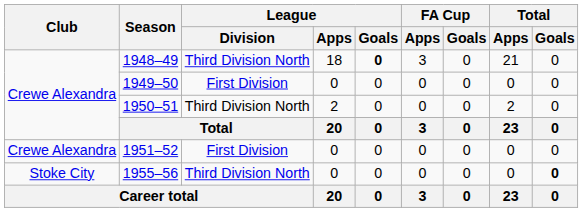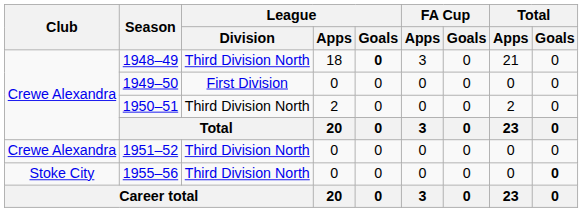 <table class="wikitable" style="text-align: center;">
 <tr>
 <th rowspan="2">Club</th>
 <th rowspan="2">Season</th>
 <th colspan="3">League</th>
 <th colspan="2">FA Cup</th>
 <th colspan="2">Total</th>
 </tr>
 <tr>
 <th>Division</th>
 <th>Apps</th>
 <th>Goals</th>
 <th>Apps</th>
 <th>Goals</th>
 <th>Apps</th>
 <th>Goals</th>
 </tr>
 <tr>
 <td rowspan=4><a href='#'>Crewe Alexandra</a></td>
 <td><a href='#'>1948–49</a></td>
 <td><a href='#'>Third Division North</a></td>
 <td>18</td>
 <td><strong>0</strong></td>
 <td>3</td>
 <td>0</td>
 <td>21</td>
 <td>0</td>
 </tr>
 <tr>
 <td><a href='#'>1949–50</a></td>
 <td><a href='#'>First Division</a></td>
 <td>0</td>
 <td>0</td>
 <td>0</td>
 <td>0</td>
 <td>0</td>
 <td>0</td>
 </tr>
 <tr>
 <td><a href='#'>1950–51</a></td>
 <td>Third Division North</td>
 <td>2</td>
 <td>0</td>
 <td>0</td>
 <td>0</td>
 <td>2</td>
 <td>0</td>
 </tr>
 <tr>
 <th colspan=2>Total</th>
 <th>20</th>
 <th>0</th>
 <th>3</th>
 <th>0</th>
 <th>23</th>
 <th>0</th>
 </tr>
 <tr>
 <td><a href='#'>Crewe Alexandra</a></td>
 <td><a href='#'>1951–52</a></td>
-<td><a href='#'>First Division</a></td>
+<td><a href='#'>Third Division North</a></td>
 <td>0</td>
 <td>0</td>
 <td>0</td>
 <td>0</td>
 <td>0</td>
 <td>0</td>
 </tr>
 <tr>
 <td><a href='#'>Stoke City</a></td>
 <td><a href='#'>1955–56</a></td>
 <td><a href='#'>Third Division North</a></td>
 <td>0</td>
 <td>0</td>
 <td>0</td>
 <td>0</td>
 <td>0</td>
 <td><strong>0</strong></td>
 </tr>
 <tr>
 <th colspan="3">Career total</th>
 <th>20</th>
 <th>0</th>
 <th>3</th>
 <th>0</th>
 <th>23</th>
 <th>0</th>
 </tr>
 </table>
